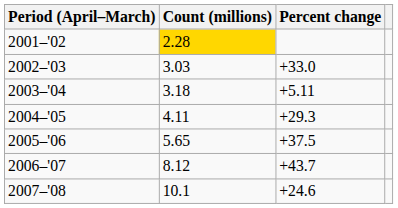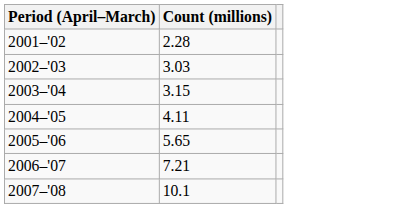 <table class="wikitable">
 <tr>
 <th>Period (April–March)</th>
 <th>Count (millions)</th>
-<th>Percent change</th>
 <th></th>
 </tr>
 <tr>
 <td>2001–'02</td>
-<td style="background: gold;">2.28</td>
-<td></td>
+<td>2.28</td>
 <td></td>
 </tr>
 <tr>
 <td>2002–'03</td>
 <td>3.03</td>
-<td>+33.0</td>
 <td></td>
 </tr>
 <tr>
 <td>2003–'04</td>
-<td>3.18</td>
-<td>+5.11</td>
+<td>3.15</td>
 <td></td>
 </tr>
 <tr>
 <td>2004–'05</td>
 <td>4.11</td>
-<td>+29.3</td>
 <td></td>
 </tr>
 <tr>
 <td>2005–'06</td>
 <td>5.65</td>
-<td>+37.5</td>
 <td></td>
 </tr>
 <tr>
 <td>2006–'07</td>
-<td>8.12</td>
-<td>+43.7</td>
+<td>7.21</td>
 <td></td>
 </tr>
 <tr>
 <td>2007–'08</td>
 <td>10.1</td>
-<td>+24.6</td>
 <td></td>
 </tr>
 </table>
